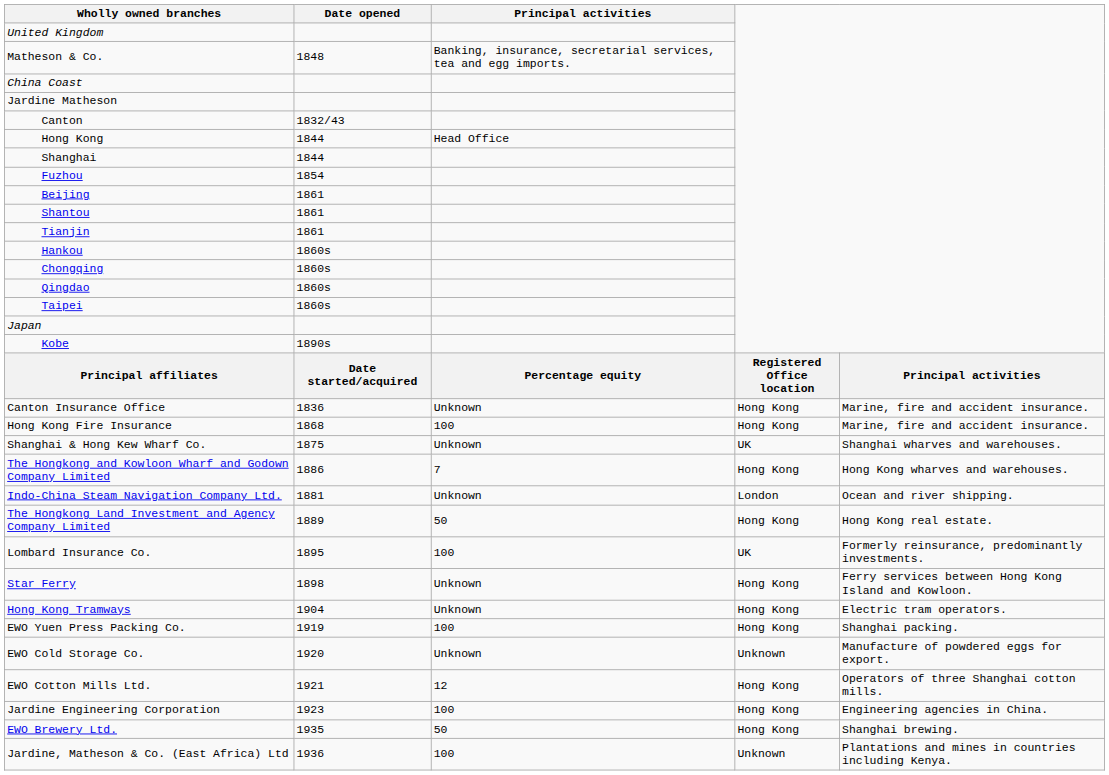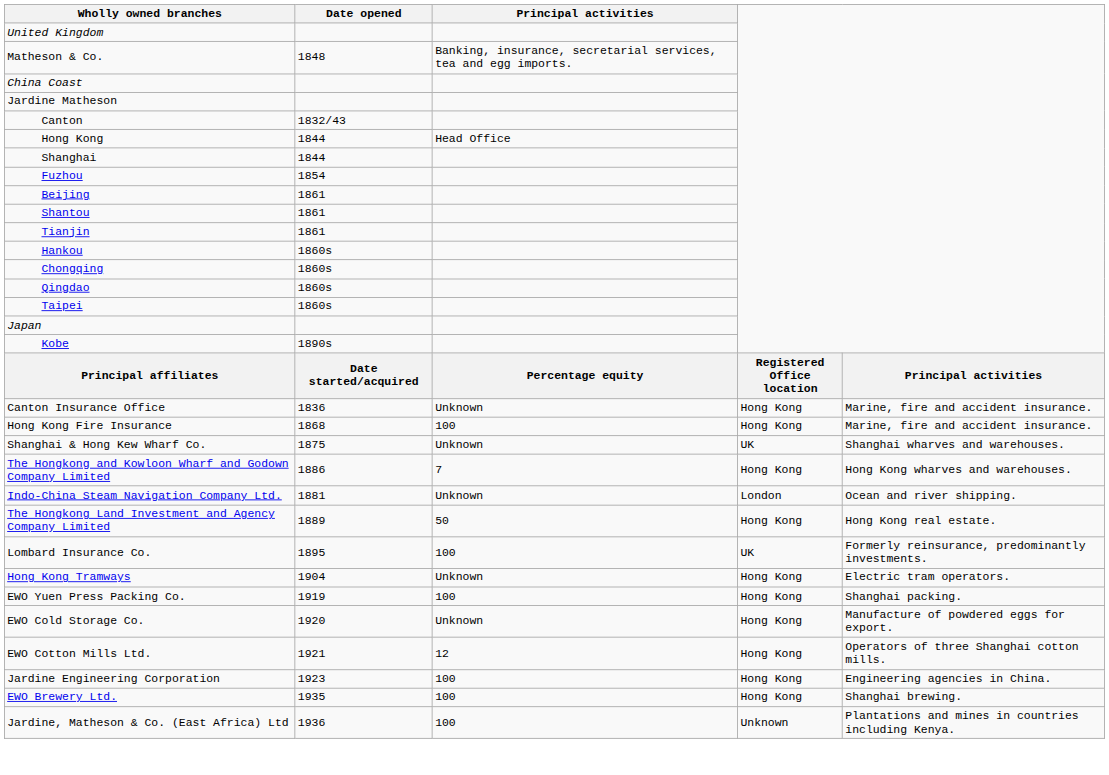 <table class="wikitable collapsible collapsed">
 <tr>
 <th>Wholly owned branches</th>
 <th>Date opened</th>
 <th>Principal activities</th>
 </tr>
 <tr>
 <td><em>United Kingdom</em></td>
 <td></td>
 <td></td>
 </tr>
 <tr>
 <td>Matheson & Co.</td>
 <td>1848</td>
 <td>Banking, insurance, secretarial services, tea and egg imports.</td>
 </tr>
 <tr>
 <td><em>China Coast</em></td>
 <td></td>
 <td></td>
 </tr>
 <tr>
 <td>Jardine Matheson</td>
 <td></td>
 <td></td>
 </tr>
 <tr>
 <td>     Canton</td>
 <td>1832/43</td>
 <td></td>
 </tr>
 <tr>
 <td>     Hong Kong</td>
 <td>1844</td>
 <td>Head Office</td>
 </tr>
 <tr>
 <td>     Shanghai</td>
 <td>1844</td>
 <td></td>
 </tr>
 <tr>
 <td>     <a href='#'>Fuzhou</a></td>
 <td>1854</td>
 <td></td>
 </tr>
 <tr>
 <td>     <a href='#'>Beijing</a></td>
 <td>1861</td>
 <td></td>
 </tr>
 <tr>
 <td>     <a href='#'>Shantou</a></td>
 <td>1861</td>
 <td></td>
 </tr>
 <tr>
 <td>     <a href='#'>Tianjin</a></td>
 <td>1861</td>
 <td></td>
 </tr>
 <tr>
 <td>     <a href='#'>Hankou</a></td>
 <td>1860s</td>
 <td></td>
 </tr>
 <tr>
 <td>     <a href='#'>Chongqing</a></td>
 <td>1860s</td>
 <td></td>
 </tr>
 <tr>
 <td>     <a href='#'>Qingdao</a></td>
 <td>1860s</td>
 <td></td>
 </tr>
 <tr>
 <td>     <a href='#'>Taipei</a></td>
 <td>1860s</td>
 <td></td>
 </tr>
 <tr>
 <td><em>Japan</em></td>
 <td></td>
 <td></td>
 </tr>
 <tr>
 <td>     <a href='#'>Kobe</a></td>
 <td>1890s</td>
 <td></td>
 </tr>
 <tr>
 <th>Principal affiliates</th>
 <th>Date started/acquired</th>
 <th>Percentage equity</th>
 <th>Registered Office<br>location</th>
 <th>Principal activities</th>
 </tr>
 <tr>
 <td>Canton Insurance Office</td>
 <td>1836</td>
 <td>Unknown</td>
 <td>Hong Kong</td>
 <td>Marine, fire and accident insurance.</td>
 </tr>
 <tr>
 <td>Hong Kong Fire Insurance</td>
 <td>1868</td>
 <td>100</td>
 <td>Hong Kong</td>
 <td>Marine, fire and accident insurance.</td>
 </tr>
 <tr>
 <td>Shanghai & Hong Kew Wharf Co.</td>
 <td>1875</td>
 <td>Unknown</td>
 <td>UK</td>
 <td>Shanghai wharves and warehouses.</td>
 </tr>
 <tr>
 <td><a href='#'>The Hongkong and Kowloon Wharf and Godown Company Limited</a></td>
 <td>1886</td>
 <td>7</td>
 <td>Hong Kong</td>
 <td>Hong Kong wharves and warehouses.</td>
 </tr>
 <tr>
 <td><a href='#'>Indo-China Steam Navigation Company Ltd.</a></td>
 <td>1881</td>
 <td>Unknown</td>
 <td>London</td>
 <td>Ocean and river shipping.</td>
 </tr>
 <tr>
 <td><a href='#'>The Hongkong Land Investment and Agency Company Limited</a></td>
 <td>1889</td>
 <td>50</td>
 <td>Hong Kong</td>
 <td>Hong Kong real estate.</td>
 </tr>
 <tr>
 <td>Lombard Insurance Co.</td>
 <td>1895</td>
 <td>100</td>
 <td>UK</td>
 <td>Formerly reinsurance, predominantly investments.</td>
 </tr>
 <tr>
-<td><a href='#'>Star Ferry</a></td>
-<td>1898</td>
-<td>Unknown</td>
-<td>Hong Kong</td>
-<td>Ferry services between Hong Kong Island and Kowloon.</td>
-</tr>
-<tr>
 <td><a href='#'>Hong Kong Tramways</a></td>
 <td>1904</td>
 <td>Unknown</td>
 <td>Hong Kong</td>
 <td>Electric tram operators.</td>
 </tr>
 <tr>
 <td>EWO Yuen Press Packing Co.</td>
 <td>1919</td>
 <td>100</td>
 <td>Hong Kong</td>
 <td>Shanghai packing.</td>
 </tr>
 <tr>
 <td>EWO Cold Storage Co.</td>
 <td>1920</td>
 <td>Unknown</td>
-<td>Unknown</td>
+<td>Hong Kong</td>
 <td>Manufacture of powdered eggs for export.</td>
 </tr>
 <tr>
 <td>EWO Cotton Mills Ltd.</td>
 <td>1921</td>
 <td>12</td>
 <td>Hong Kong</td>
 <td>Operators of three Shanghai cotton mills.</td>
 </tr>
 <tr>
 <td>Jardine Engineering Corporation</td>
 <td>1923</td>
 <td>100</td>
 <td>Hong Kong</td>
 <td>Engineering agencies in China.</td>
 </tr>
 <tr>
 <td><a href='#'>EWO Brewery Ltd.</a></td>
 <td>1935</td>
-<td>50</td>
+<td>100</td>
 <td>Hong Kong</td>
 <td>Shanghai brewing.</td>
 </tr>
 <tr>
 <td>Jardine, Matheson & Co. (East Africa) Ltd</td>
 <td>1936</td>
 <td>100</td>
 <td>Unknown</td>
 <td>Plantations and mines in countries including Kenya.</td>
 </tr>
 </table>
